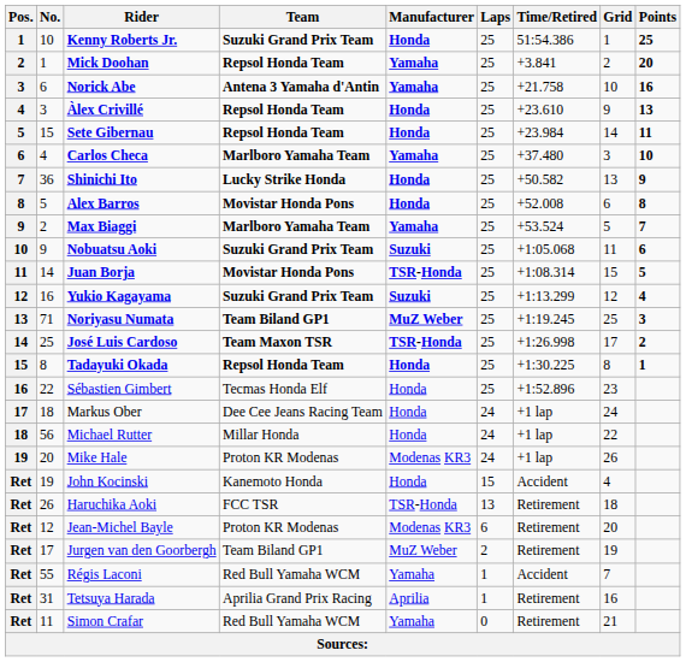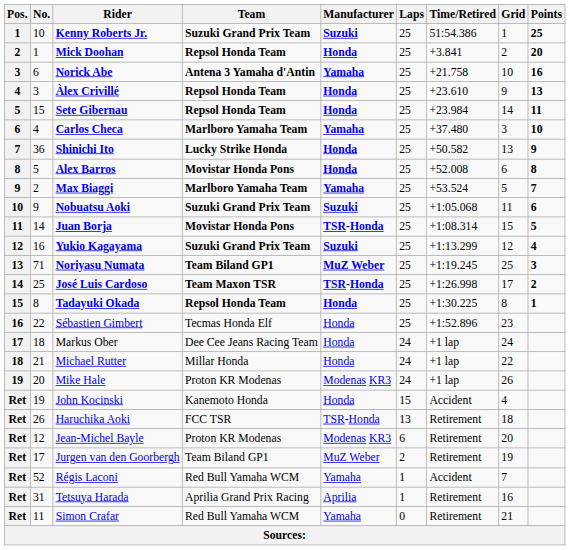 <table class="wikitable" style="font-size: 95%;">
 <tr>
 <th>Pos.</th>
 <th>No.</th>
 <th>Rider</th>
 <th>Team</th>
 <th>Manufacturer</th>
 <th>Laps</th>
 <th>Time/Retired</th>
 <th>Grid</th>
 <th>Points</th>
 </tr>
 <tr>
 <th>1</th>
 <td>10</td>
 <td> <strong><a href='#'>Kenny Roberts Jr.</a></strong></td>
 <td><strong>Suzuki Grand Prix Team</strong></td>
-<td><strong><a href='#'>Honda</a></strong></td>
+<td><strong><a href='#'>Suzuki</a></strong></td>
 <td>25</td>
 <td>51:54.386</td>
 <td>1</td>
 <td><strong>25</strong></td>
 </tr>
 <tr>
 <th>2</th>
 <td>1</td>
 <td> <strong><a href='#'>Mick Doohan</a></strong></td>
 <td><strong>Repsol Honda Team</strong></td>
-<td><strong><a href='#'>Yamaha</a></strong></td>
+<td><strong><a href='#'>Honda</a></strong></td>
 <td>25</td>
 <td>+3.841</td>
 <td>2</td>
 <td><strong>20</strong></td>
 </tr>
 <tr>
 <th>3</th>
 <td>6</td>
 <td> <strong><a href='#'>Norick Abe</a></strong></td>
 <td><strong>Antena 3 Yamaha d'Antin</strong></td>
 <td><strong><a href='#'>Yamaha</a></strong></td>
 <td>25</td>
 <td>+21.758</td>
 <td>10</td>
 <td><strong>16</strong></td>
 </tr>
 <tr>
 <th>4</th>
 <td>3</td>
 <td> <strong><a href='#'>Àlex Crivillé</a></strong></td>
 <td><strong>Repsol Honda Team</strong></td>
 <td><strong><a href='#'>Honda</a></strong></td>
 <td>25</td>
 <td>+23.610</td>
 <td>9</td>
 <td><strong>13</strong></td>
 </tr>
 <tr>
 <th>5</th>
 <td>15</td>
 <td> <strong><a href='#'>Sete Gibernau</a></strong></td>
 <td><strong>Repsol Honda Team</strong></td>
 <td><strong><a href='#'>Honda</a></strong></td>
 <td>25</td>
 <td>+23.984</td>
 <td>14</td>
 <td><strong>11</strong></td>
 </tr>
 <tr>
 <th>6</th>
 <td>4</td>
 <td> <strong><a href='#'>Carlos Checa</a></strong></td>
 <td><strong>Marlboro Yamaha Team</strong></td>
 <td><strong><a href='#'>Yamaha</a></strong></td>
 <td>25</td>
 <td>+37.480</td>
 <td>3</td>
 <td><strong>10</strong></td>
 </tr>
 <tr>
 <th>7</th>
 <td>36</td>
 <td> <strong><a href='#'>Shinichi Ito</a></strong></td>
 <td><strong>Lucky Strike Honda</strong></td>
 <td><strong><a href='#'>Honda</a></strong></td>
 <td>25</td>
 <td>+50.582</td>
 <td>13</td>
 <td><strong>9</strong></td>
 </tr>
 <tr>
 <th>8</th>
 <td>5</td>
 <td> <strong><a href='#'>Alex Barros</a></strong></td>
 <td><strong>Movistar Honda Pons</strong></td>
 <td><strong><a href='#'>Honda</a></strong></td>
 <td>25</td>
 <td>+52.008</td>
 <td>6</td>
 <td><strong>8</strong></td>
 </tr>
 <tr>
 <th>9</th>
 <td>2</td>
 <td> <strong><a href='#'>Max Biaggi</a></strong></td>
 <td><strong>Marlboro Yamaha Team</strong></td>
 <td><strong><a href='#'>Yamaha</a></strong></td>
 <td>25</td>
 <td>+53.524</td>
 <td>5</td>
 <td><strong>7</strong></td>
 </tr>
 <tr>
 <th>10</th>
 <td>9</td>
 <td> <strong><a href='#'>Nobuatsu Aoki</a></strong></td>
 <td><strong>Suzuki Grand Prix Team</strong></td>
 <td><strong><a href='#'>Suzuki</a></strong></td>
 <td>25</td>
 <td>+1:05.068</td>
 <td>11</td>
 <td><strong>6</strong></td>
 </tr>
 <tr>
 <th>11</th>
 <td>14</td>
 <td> <strong><a href='#'>Juan Borja</a></strong></td>
 <td><strong>Movistar Honda Pons</strong></td>
 <td><strong><a href='#'>TSR</a>-<a href='#'>Honda</a></strong></td>
 <td>25</td>
 <td>+1:08.314</td>
 <td>15</td>
 <td><strong>5</strong></td>
 </tr>
 <tr>
 <th>12</th>
 <td>16</td>
 <td> <strong><a href='#'>Yukio Kagayama</a></strong></td>
 <td><strong>Suzuki Grand Prix Team</strong></td>
 <td><strong><a href='#'>Suzuki</a></strong></td>
 <td>25</td>
 <td>+1:13.299</td>
 <td>12</td>
 <td><strong>4</strong></td>
 </tr>
 <tr>
 <th>13</th>
 <td>71</td>
 <td> <strong><a href='#'>Noriyasu Numata</a></strong></td>
 <td><strong>Team Biland GP1</strong></td>
 <td><strong><a href='#'>MuZ Weber</a></strong></td>
 <td>25</td>
 <td>+1:19.245</td>
 <td>25</td>
 <td><strong>3</strong></td>
 </tr>
 <tr>
 <th>14</th>
 <td>25</td>
 <td> <strong><a href='#'>José Luis Cardoso</a></strong></td>
 <td><strong>Team Maxon TSR</strong></td>
 <td><strong><a href='#'>TSR</a>-<a href='#'>Honda</a></strong></td>
 <td>25</td>
 <td>+1:26.998</td>
 <td>17</td>
 <td><strong>2</strong></td>
 </tr>
 <tr>
 <th>15</th>
 <td>8</td>
 <td> <strong><a href='#'>Tadayuki Okada</a></strong></td>
 <td><strong>Repsol Honda Team</strong></td>
 <td><strong><a href='#'>Honda</a></strong></td>
 <td>25</td>
 <td>+1:30.225</td>
 <td>8</td>
 <td><strong>1</strong></td>
 </tr>
 <tr>
 <th>16</th>
 <td>22</td>
 <td> <a href='#'>Sébastien Gimbert</a></td>
 <td>Tecmas Honda Elf</td>
 <td><a href='#'>Honda</a></td>
 <td>25</td>
 <td>+1:52.896</td>
 <td>23</td>
 <td></td>
 </tr>
 <tr>
 <th>17</th>
 <td>18</td>
 <td> Markus Ober</td>
 <td>Dee Cee Jeans Racing Team</td>
 <td><a href='#'>Honda</a></td>
 <td>24</td>
 <td>+1 lap</td>
 <td>24</td>
 <td></td>
 </tr>
 <tr>
 <th>18</th>
-<td>56</td>
+<td>21</td>
 <td> <a href='#'>Michael Rutter</a></td>
 <td>Millar Honda</td>
 <td><a href='#'>Honda</a></td>
 <td>24</td>
 <td>+1 lap</td>
 <td>22</td>
 <td></td>
 </tr>
 <tr>
 <th>19</th>
 <td>20</td>
 <td> <a href='#'>Mike Hale</a></td>
 <td>Proton KR Modenas</td>
 <td><a href='#'>Modenas</a> <a href='#'>KR3</a></td>
 <td>24</td>
 <td>+1 lap</td>
 <td>26</td>
 <td></td>
 </tr>
 <tr>
 <th>Ret</th>
 <td>19</td>
 <td> <a href='#'>John Kocinski</a></td>
 <td>Kanemoto Honda</td>
 <td><a href='#'>Honda</a></td>
 <td>15</td>
 <td>Accident</td>
 <td>4</td>
 <td></td>
 </tr>
 <tr>
 <th>Ret</th>
 <td>26</td>
 <td> <a href='#'>Haruchika Aoki</a></td>
 <td>FCC TSR</td>
 <td><a href='#'>TSR</a>-<a href='#'>Honda</a></td>
 <td>13</td>
 <td>Retirement</td>
 <td>18</td>
 <td></td>
 </tr>
 <tr>
 <th>Ret</th>
 <td>12</td>
 <td> <a href='#'>Jean-Michel Bayle</a></td>
 <td>Proton KR Modenas</td>
 <td><a href='#'>Modenas</a> <a href='#'>KR3</a></td>
 <td>6</td>
 <td>Retirement</td>
 <td>20</td>
 <td></td>
 </tr>
 <tr>
 <th>Ret</th>
 <td>17</td>
 <td> <a href='#'>Jurgen van den Goorbergh</a></td>
 <td>Team Biland GP1</td>
 <td><a href='#'>MuZ Weber</a></td>
 <td>2</td>
 <td>Retirement</td>
 <td>19</td>
 <td></td>
 </tr>
 <tr>
 <th>Ret</th>
-<td>55</td>
+<td>52</td>
 <td> <a href='#'>Régis Laconi</a></td>
 <td>Red Bull Yamaha WCM</td>
 <td><a href='#'>Yamaha</a></td>
 <td>1</td>
 <td>Accident</td>
 <td>7</td>
 <td></td>
 </tr>
 <tr>
 <th>Ret</th>
 <td>31</td>
 <td> <a href='#'>Tetsuya Harada</a></td>
 <td>Aprilia Grand Prix Racing</td>
 <td><a href='#'>Aprilia</a></td>
 <td>1</td>
 <td>Retirement</td>
 <td>16</td>
 <td></td>
 </tr>
 <tr>
 <th>Ret</th>
 <td>11</td>
 <td> <a href='#'>Simon Crafar</a></td>
 <td>Red Bull Yamaha WCM</td>
 <td><a href='#'>Yamaha</a></td>
 <td>0</td>
 <td>Retirement</td>
 <td>21</td>
 <td></td>
 </tr>
 <tr>
 <th colspan=9>Sources: </th>
 </tr>
 </table>
